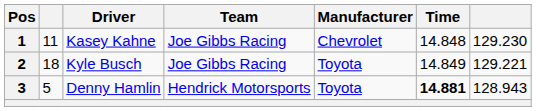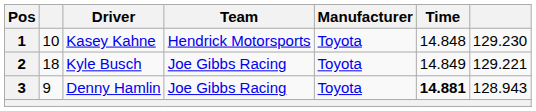 <table class="wikitable" style="font-size:95%">
 <tr>
 <th>Pos</th>
 <th></th>
 <th>Driver</th>
 <th>Team</th>
 <th>Manufacturer</th>
 <th>Time</th>
 <th></th>
 </tr>
 <tr>
 <th>1</th>
-<td>11</td>
+<td>10</td>
 <td><a href='#'>Kasey Kahne</a></td>
-<td><a href='#'>Joe Gibbs Racing</a></td>
-<td><a href='#'>Chevrolet</a></td>
+<td><a href='#'>Hendrick Motorsports</a></td>
+<td><a href='#'>Toyota</a></td>
 <td>14.848</td>
 <td>129.230</td>
 </tr>
 <tr>
 <th>2</th>
 <td>18</td>
 <td><a href='#'>Kyle Busch</a></td>
 <td><a href='#'>Joe Gibbs Racing</a></td>
 <td><a href='#'>Toyota</a></td>
 <td>14.849</td>
 <td>129.221</td>
 </tr>
 <tr>
 <th>3</th>
-<td>5</td>
+<td>9</td>
 <td><a href='#'>Denny Hamlin</a></td>
-<td><a href='#'>Hendrick Motorsports</a></td>
+<td><a href='#'>Joe Gibbs Racing</a></td>
 <td><a href='#'>Toyota</a></td>
 <td><strong>14.881</strong></td>
 <td>128.943</td>
 </tr>
 <tr>
 <th colspan="7"></th>
 </tr>
 </table>
